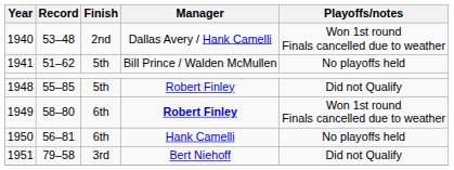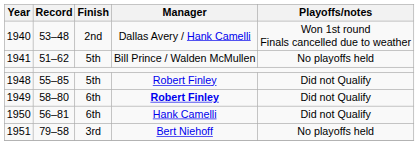 <table class="wikitable">
 <tr>
 <th>Year</th>
 <th>Record</th>
 <th>Finish</th>
 <th>Manager</th>
 <th>Playoffs/notes</th>
 </tr>
 <tr align=center>
 <td>1940</td>
 <td>53–48</td>
 <td>2nd</td>
 <td>Dallas Avery / <a href='#'>Hank Camelli</a></td>
 <td>Won 1st round<br>Finals cancelled due to weather</td>
 </tr>
 <tr align=center>
 <td>1941</td>
 <td>51–62</td>
 <td>5th</td>
 <td>Bill Prince / Walden McMullen</td>
 <td>No playoffs held</td>
 </tr>
 <tr align=center>
 <td></td>
 </tr>
 <tr align=center>
 <td>1948</td>
 <td>55–85</td>
 <td>5th</td>
 <td><a href='#'>Robert Finley</a></td>
 <td>Did not Qualify</td>
 </tr>
 <tr align=center>
 <td>1949</td>
 <td>58–80</td>
 <td>6th</td>
 <td><strong><a href='#'>Robert Finley</a></strong></td>
-<td>Won 1st round<br>Finals cancelled due to weather</td>
+<td>Did not Qualify</td>
 </tr>
 <tr align=center>
 <td>1950</td>
 <td>56–81</td>
 <td>6th</td>
 <td><a href='#'>Hank Camelli</a></td>
-<td>No playoffs held</td>
+<td>Did not Qualify</td>
 </tr>
 <tr align=center>
 <td>1951</td>
 <td>79–58</td>
 <td>3rd</td>
 <td><a href='#'>Bert Niehoff</a></td>
-<td>Did not Qualify</td>
+<td>No playoffs held</td>
 </tr>
 <tr align=center>
 </tr>
 </table>
